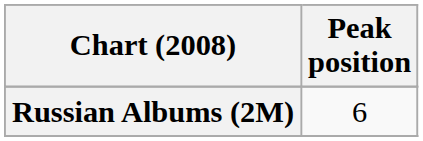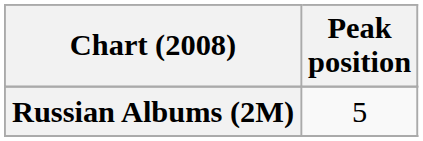 <table class="wikitable sortable plainrowheaders" style="text-align:center">
 <tr>
 <th scope="col">Chart (2008)</th>
 <th scope="col">Peak<br> position</th>
 </tr>
 <tr>
 </tr>
 <tr>
 </tr>
 <tr>
 </tr>
 <tr>
 <th scope="row">Russian Albums (2M)</th>
-<td style="text-align:center;">6</td>
+<td style="text-align:center;">5</td>
 </tr>
 <tr>
 </tr>
 <tr>
 </tr>
 <tr>
 </tr>
 </table>
